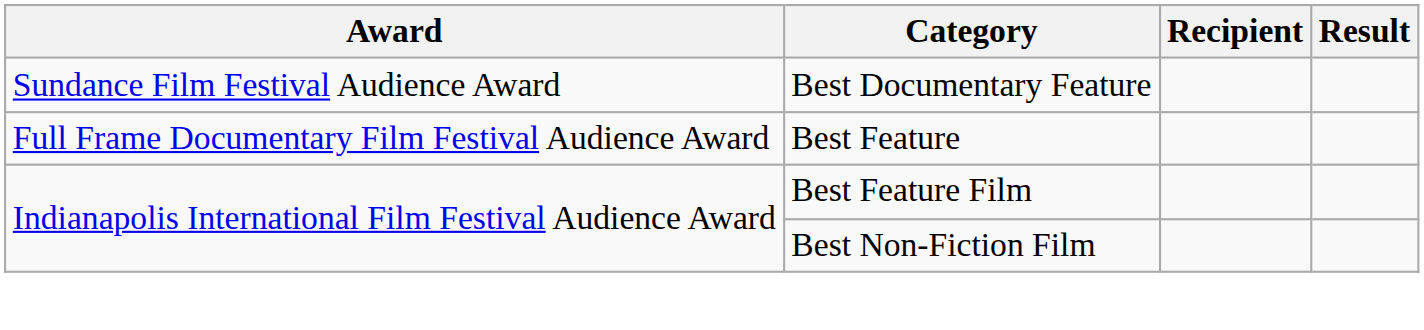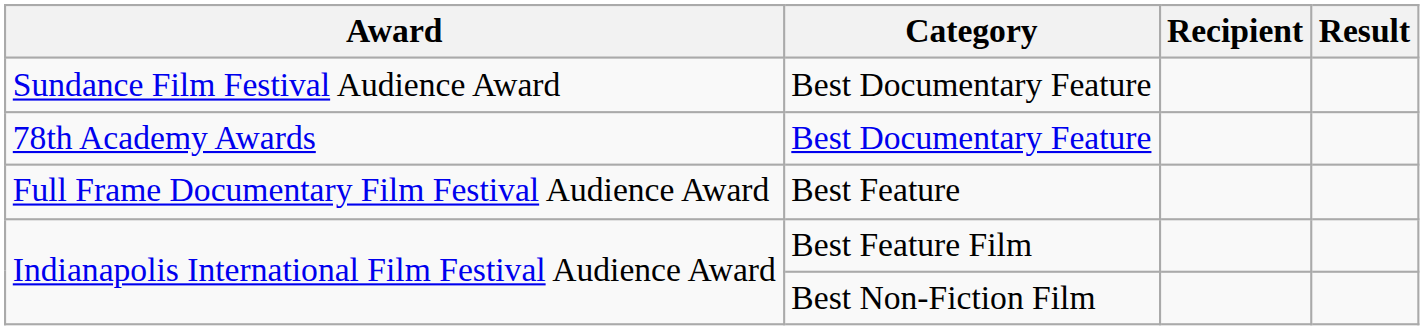 <table class="wikitable sortable plainrowheaders">
 <tr>
 <th>Award</th>
 <th>Category</th>
 <th>Recipient</th>
 <th>Result</th>
 </tr>
 <tr>
 <td><a href='#'>Sundance Film Festival</a> Audience Award</td>
 <td>Best Documentary Feature</td>
+<td></td>
+<td></td>
+</tr>
+<tr>
+<td><a href='#'>78th Academy Awards</a></td>
+<td><a href='#'>Best Documentary Feature</a></td>
 <td></td>
 <td></td>
 </tr>
 <tr>
 <td><a href='#'>Full Frame Documentary Film Festival</a> Audience Award</td>
 <td>Best Feature</td>
 <td></td>
 <td></td>
 </tr>
 <tr>
 <td rowspan=2><a href='#'>Indianapolis International Film Festival</a> Audience Award</td>
 <td>Best Feature Film</td>
 <td></td>
 <td></td>
 </tr>
 <tr>
 <td>Best Non-Fiction Film</td>
 <td></td>
 <td></td>
 </tr>
 </table>
